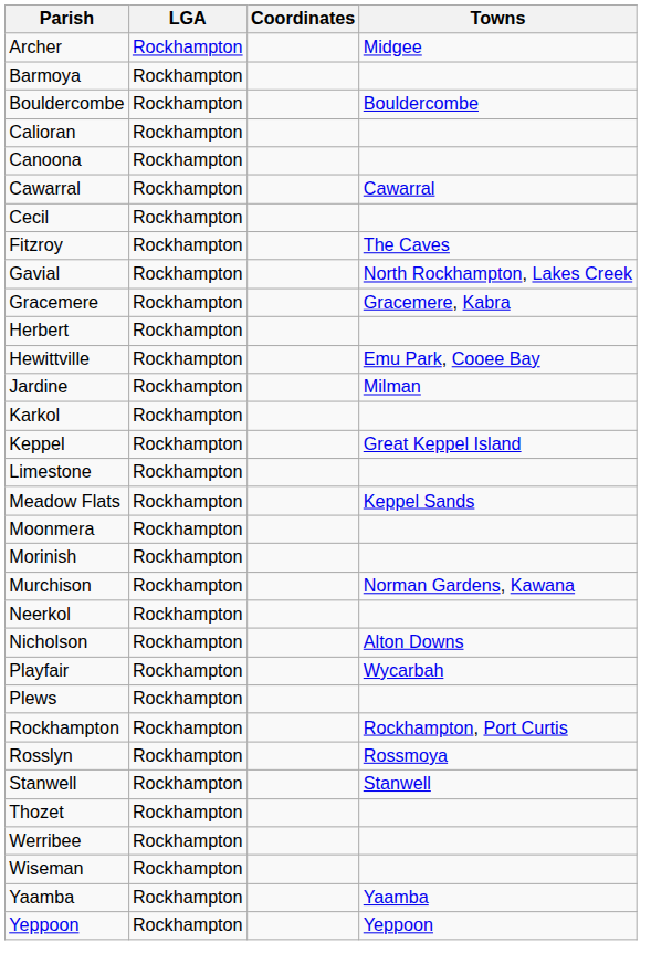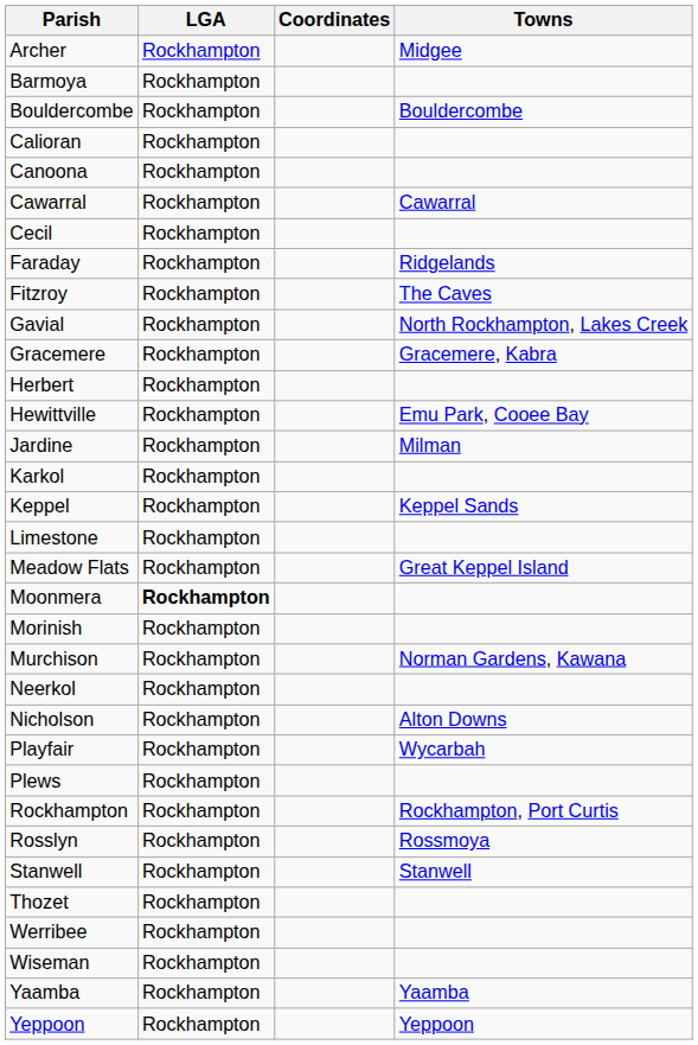 <table class="wikitable sortable">
 <tr>
 <th>Parish</th>
 <th>LGA</th>
 <th>Coordinates</th>
 <th>Towns</th>
 </tr>
 <tr>
 <td>Archer</td>
 <td><a href='#'>Rockhampton</a></td>
 <td></td>
 <td><a href='#'>Midgee</a></td>
 </tr>
 <tr>
 <td>Barmoya</td>
 <td>Rockhampton</td>
 <td></td>
 <td></td>
 </tr>
 <tr>
 <td>Bouldercombe</td>
 <td>Rockhampton</td>
 <td></td>
 <td><a href='#'>Bouldercombe</a></td>
 </tr>
 <tr>
 <td>Calioran</td>
 <td>Rockhampton</td>
 <td></td>
 <td></td>
 </tr>
 <tr>
 <td>Canoona</td>
 <td>Rockhampton</td>
 <td></td>
 <td></td>
 </tr>
 <tr>
 <td>Cawarral</td>
 <td>Rockhampton</td>
 <td></td>
 <td><a href='#'>Cawarral</a></td>
 </tr>
 <tr>
 <td>Cecil</td>
 <td>Rockhampton</td>
 <td></td>
 <td></td>
 </tr>
 <tr>
+<td>Faraday</td>
+<td>Rockhampton</td>
+<td></td>
+<td><a href='#'>Ridgelands</a></td>
+</tr>
+<tr>
 <td>Fitzroy</td>
 <td>Rockhampton</td>
 <td></td>
 <td><a href='#'>The Caves</a></td>
 </tr>
 <tr>
 <td>Gavial</td>
 <td>Rockhampton</td>
 <td></td>
 <td><a href='#'>North Rockhampton</a>, <a href='#'>Lakes Creek</a></td>
 </tr>
 <tr>
 <td>Gracemere</td>
 <td>Rockhampton</td>
 <td></td>
 <td><a href='#'>Gracemere</a>, <a href='#'>Kabra</a></td>
 </tr>
 <tr>
 <td>Herbert</td>
 <td>Rockhampton</td>
 <td></td>
 <td></td>
 </tr>
 <tr>
 <td>Hewittville</td>
 <td>Rockhampton</td>
 <td></td>
 <td><a href='#'>Emu Park</a>, <a href='#'>Cooee Bay</a></td>
 </tr>
 <tr>
 <td>Jardine</td>
 <td>Rockhampton</td>
 <td></td>
 <td><a href='#'>Milman</a></td>
 </tr>
 <tr>
 <td>Karkol</td>
 <td>Rockhampton</td>
 <td></td>
 <td></td>
 </tr>
 <tr>
 <td>Keppel</td>
 <td>Rockhampton</td>
 <td></td>
-<td><a href='#'>Great Keppel Island</a></td>
+<td><a href='#'>Keppel Sands</a></td>
 </tr>
 <tr>
 <td>Limestone</td>
 <td>Rockhampton</td>
 <td></td>
 <td></td>
 </tr>
 <tr>
 <td>Meadow Flats</td>
 <td>Rockhampton</td>
 <td></td>
-<td><a href='#'>Keppel Sands</a></td>
+<td><a href='#'>Great Keppel Island</a></td>
 </tr>
 <tr>
 <td>Moonmera</td>
-<td>Rockhampton</td>
+<td><strong>Rockhampton</strong></td>
 <td></td>
 <td></td>
 </tr>
 <tr>
 <td>Morinish</td>
 <td>Rockhampton</td>
 <td></td>
 <td></td>
 </tr>
 <tr>
 <td>Murchison</td>
 <td>Rockhampton</td>
 <td></td>
 <td><a href='#'>Norman Gardens</a>, <a href='#'>Kawana</a></td>
 </tr>
 <tr>
 <td>Neerkol</td>
 <td>Rockhampton</td>
 <td></td>
 <td></td>
 </tr>
 <tr>
 <td>Nicholson</td>
 <td>Rockhampton</td>
 <td></td>
 <td><a href='#'>Alton Downs</a></td>
 </tr>
 <tr>
 <td>Playfair</td>
 <td>Rockhampton</td>
 <td></td>
 <td><a href='#'>Wycarbah</a></td>
 </tr>
 <tr>
 <td>Plews</td>
 <td>Rockhampton</td>
 <td></td>
 <td></td>
 </tr>
 <tr>
 <td>Rockhampton</td>
 <td>Rockhampton</td>
 <td></td>
 <td><a href='#'>Rockhampton</a>, <a href='#'>Port Curtis</a></td>
 </tr>
 <tr>
 <td>Rosslyn</td>
 <td>Rockhampton</td>
 <td></td>
 <td><a href='#'>Rossmoya</a></td>
 </tr>
 <tr>
 <td>Stanwell</td>
 <td>Rockhampton</td>
 <td></td>
 <td><a href='#'>Stanwell</a></td>
 </tr>
 <tr>
 <td>Thozet</td>
 <td>Rockhampton</td>
 <td></td>
 <td></td>
 </tr>
 <tr>
 <td>Werribee</td>
 <td>Rockhampton</td>
 <td></td>
 <td></td>
 </tr>
 <tr>
 <td>Wiseman</td>
 <td>Rockhampton</td>
 <td></td>
 <td></td>
 </tr>
 <tr>
 <td>Yaamba</td>
 <td>Rockhampton</td>
 <td></td>
 <td><a href='#'>Yaamba</a></td>
 </tr>
 <tr>
 <td><a href='#'>Yeppoon</a></td>
 <td>Rockhampton</td>
 <td></td>
 <td><a href='#'>Yeppoon</a></td>
 </tr>
 </table>
